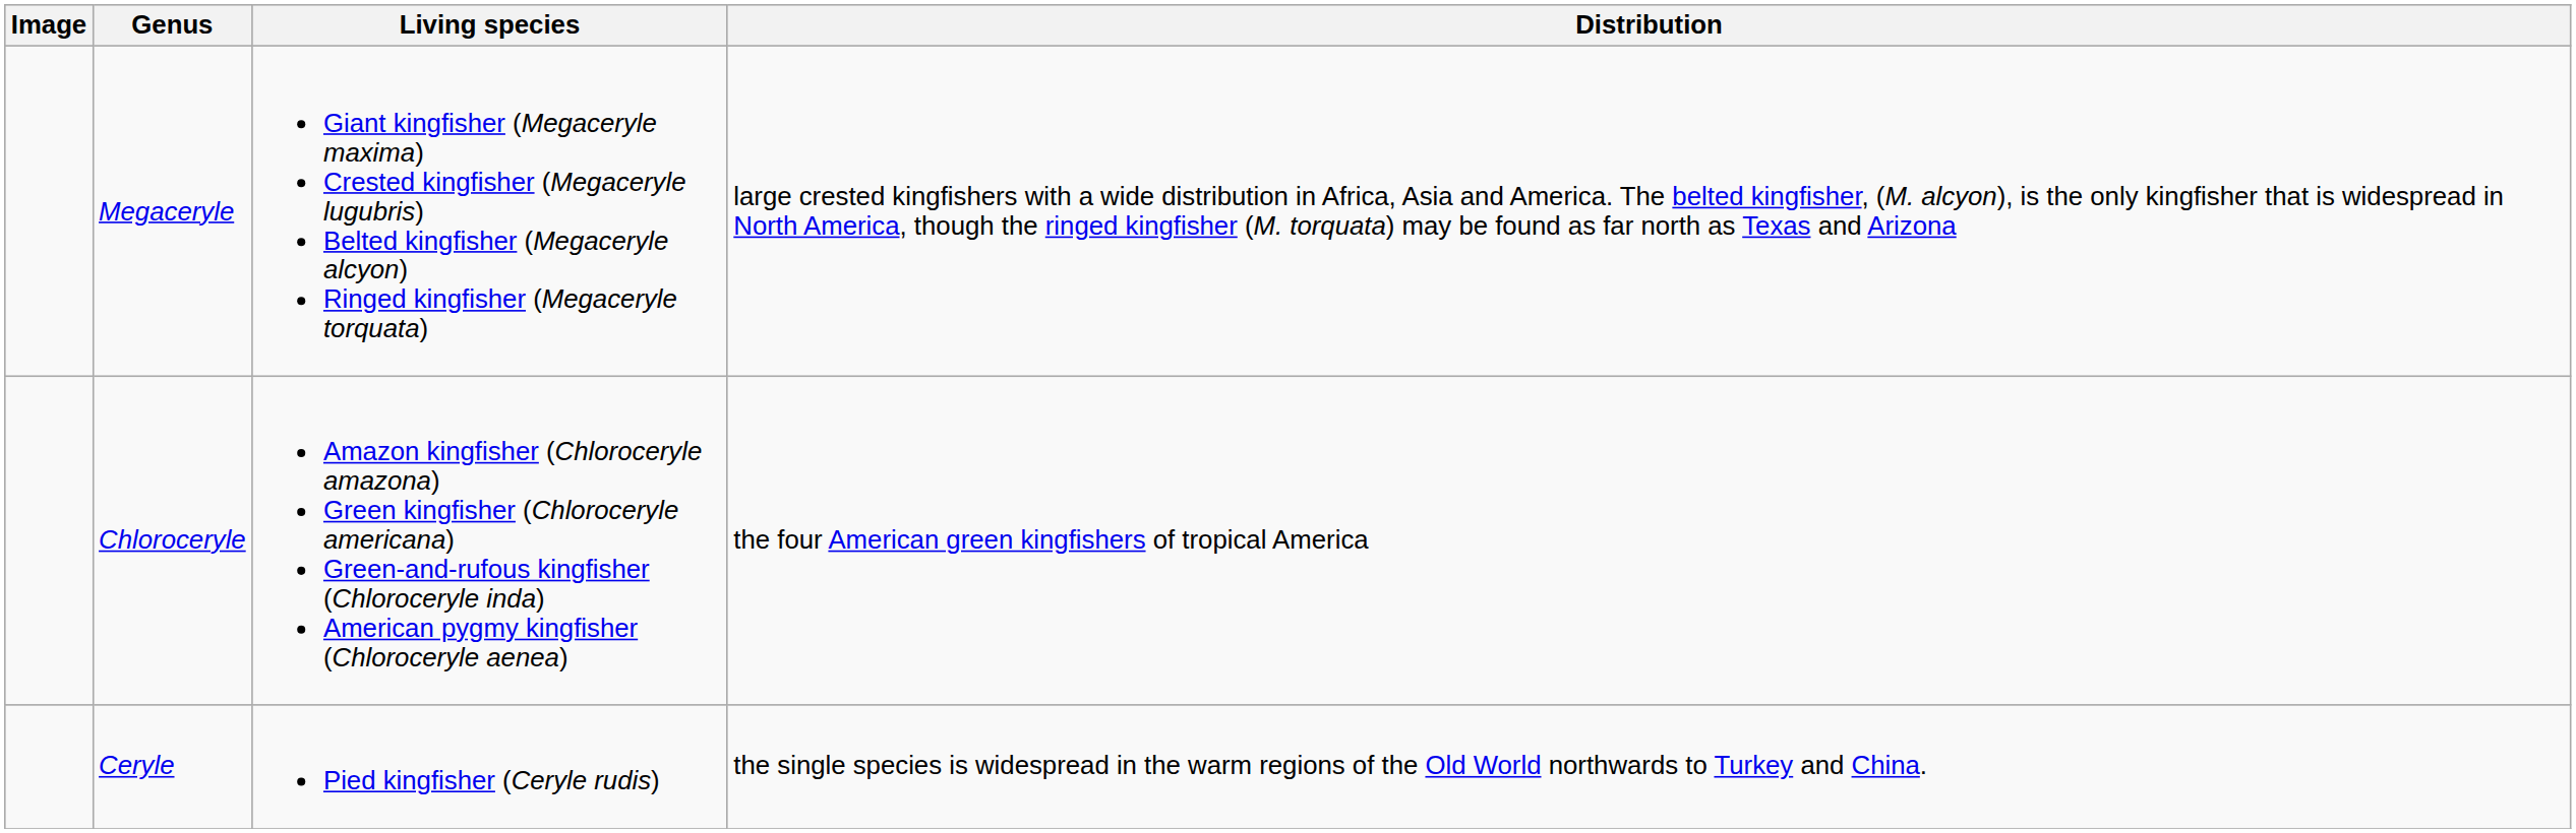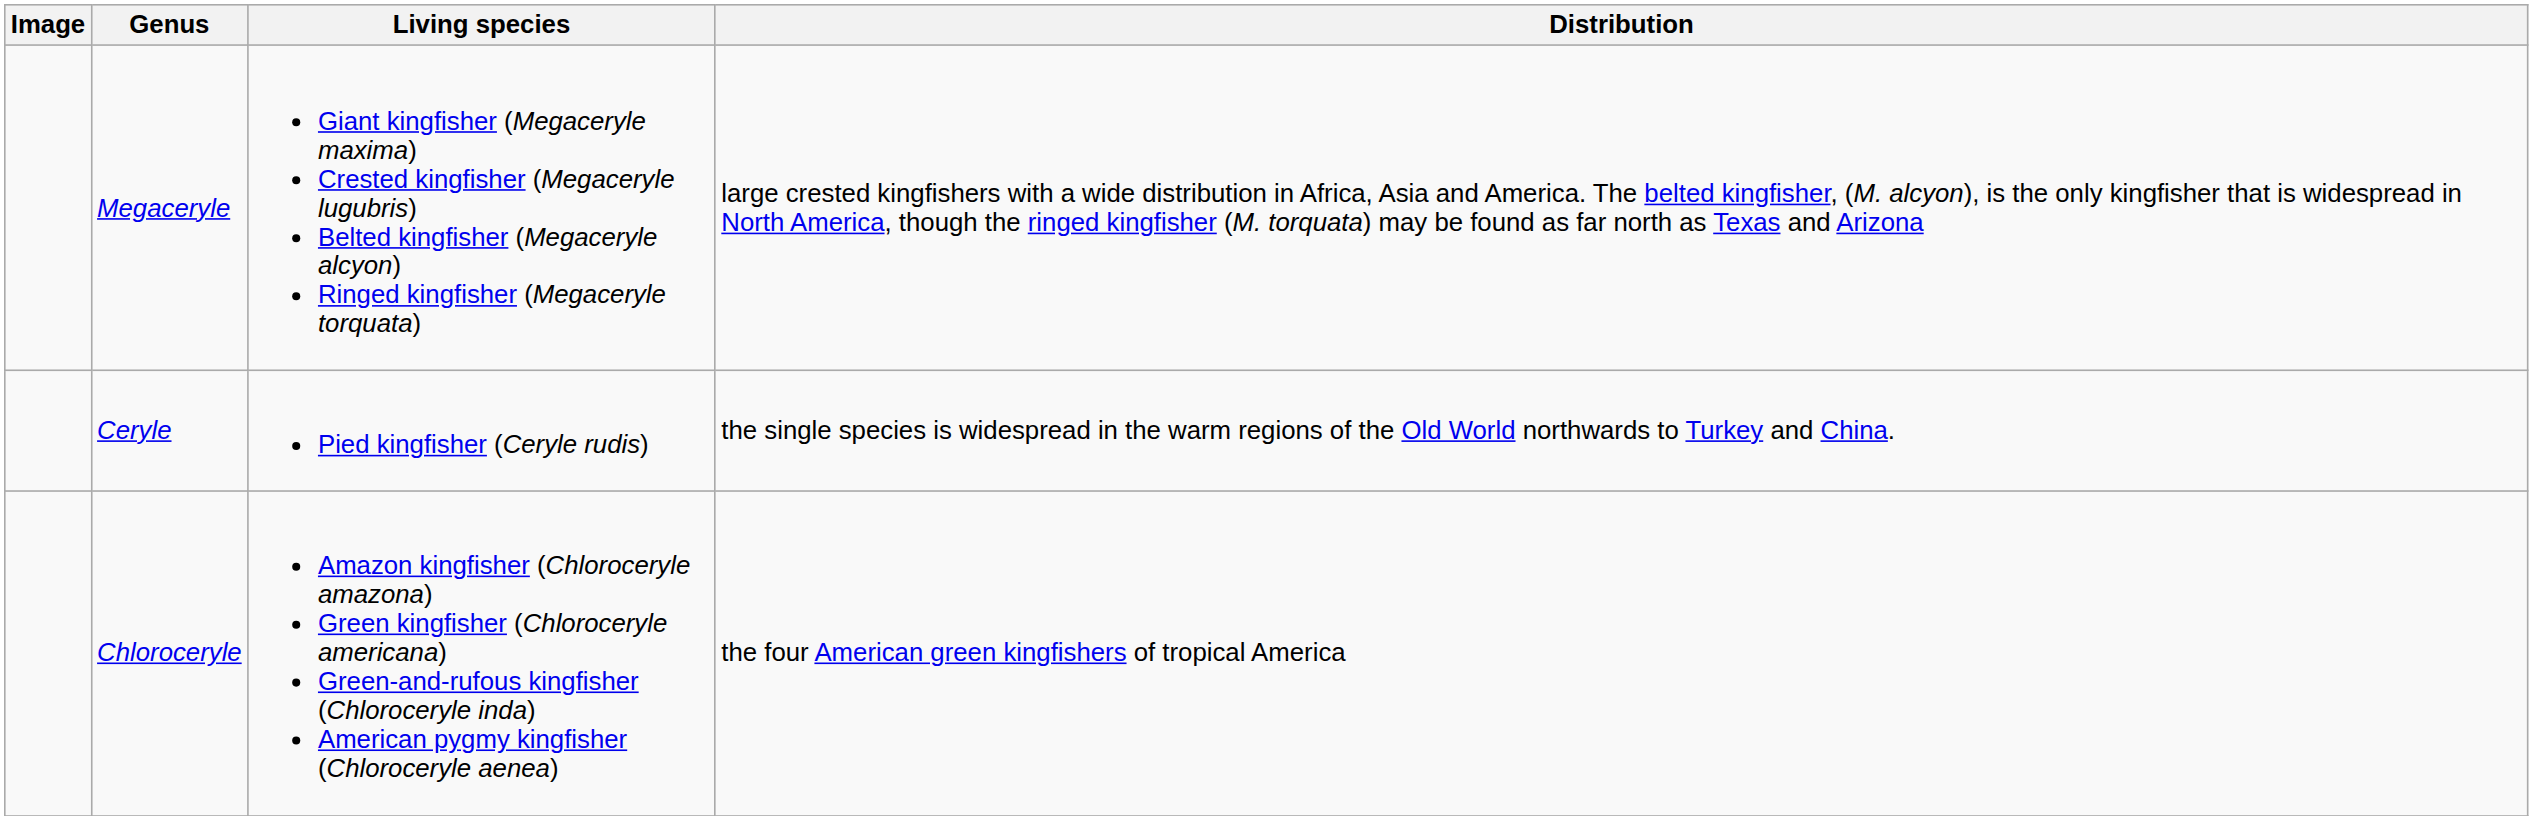 <table class="wikitable">
 <tr>
 <th>Image</th>
 <th>Genus</th>
 <th>Living species</th>
 <th>Distribution</th>
 </tr>
 <tr>
 <td></td>
 <td><em><a href='#'>Megaceryle</a></em>  </td>
 <td><br><ul><li><a href='#'>Giant kingfisher</a> (<em>Megaceryle maxima</em>)</li><li><a href='#'>Crested kingfisher</a> (<em>Megaceryle lugubris</em>)</li><li><a href='#'>Belted kingfisher</a> (<em>Megaceryle alcyon</em>)</li><li><a href='#'>Ringed kingfisher</a> (<em>Megaceryle torquata</em>)</li></ul></td>
 <td>large crested kingfishers with a wide distribution in Africa, Asia and America. The <a href='#'>belted kingfisher</a>, (<em>M. alcyon</em>), is the only kingfisher that is widespread in <a href='#'>North America</a>, though the <a href='#'>ringed kingfisher</a> (<em>M. torquata</em>) may be found as far north as <a href='#'>Texas</a> and <a href='#'>Arizona</a></td>
 </tr>
 <tr>
 <td></td>
+<td><em><a href='#'>Ceryle</a></em>  </td>
+<td><br><ul><li><a href='#'>Pied kingfisher</a> (<em>Ceryle rudis</em>)</li></ul></td>
+<td>the single species is widespread in the warm regions of the <a href='#'>Old World</a> northwards to <a href='#'>Turkey</a> and <a href='#'>China</a>.</td>
+</tr>
+<tr>
+<td></td>
 <td><em><a href='#'>Chloroceryle</a></em>  </td>
 <td><br><ul><li><a href='#'>Amazon kingfisher</a> (<em>Chloroceryle amazona</em>)</li><li><a href='#'>Green kingfisher</a> (<em>Chloroceryle americana</em>)</li><li><a href='#'>Green-and-rufous kingfisher</a> (<em>Chloroceryle inda</em>)</li><li><a href='#'>American pygmy kingfisher</a> (<em>Chloroceryle aenea</em>)</li></ul></td>
 <td>the four <a href='#'>American green kingfishers</a>  of tropical America</td>
 </tr>
 <tr>
-<td></td>
-<td><em><a href='#'>Ceryle</a></em>  </td>
-<td><br><ul><li><a href='#'>Pied kingfisher</a> (<em>Ceryle rudis</em>)</li></ul></td>
-<td>the single species is widespread in the warm regions of the <a href='#'>Old World</a> northwards to <a href='#'>Turkey</a> and <a href='#'>China</a>.</td>
-</tr>
-<tr>
 </tr>
 </table>
